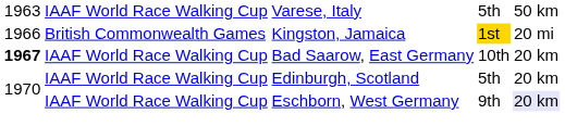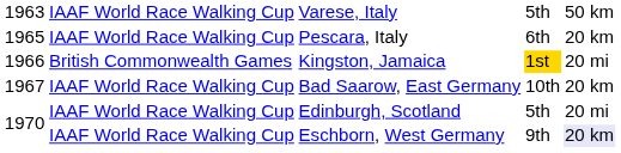 <table>
 <tr>
 <td>1963</td>
 <td><a href='#'>IAAF World Race Walking Cup</a></td>
 <td><a href='#'>Varese, Italy</a></td>
 <td>5th</td>
 <td>50 km</td>
 </tr>
 <tr>
+<td>1965</td>
+<td><a href='#'>IAAF World Race Walking Cup</a></td>
+<td><a href='#'>Pescara</a>, Italy</td>
+<td>6th</td>
+<td>20 km</td>
+</tr>
+<tr>
 <td>1966</td>
 <td><a href='#'>British Commonwealth Games</a></td>
 <td><a href='#'>Kingston, Jamaica</a></td>
 <td bgcolor="gold">1st</td>
 <td>20 mi</td>
 </tr>
 <tr>
-<td><strong>1967</strong></td>
+<td>1967</td>
 <td><a href='#'>IAAF World Race Walking Cup</a></td>
 <td><a href='#'>Bad Saarow</a>, <a href='#'>East Germany</a></td>
 <td>10th</td>
 <td>20 km</td>
 </tr>
 <tr>
 <td rowspan=2>1970</td>
 <td><a href='#'>IAAF World Race Walking Cup</a></td>
 <td><a href='#'>Edinburgh, Scotland</a></td>
 <td>5th</td>
-<td>20 km</td>
+<td>20 mi</td>
 </tr>
 <tr>
 <td><a href='#'>IAAF World Race Walking Cup</a></td>
 <td><a href='#'>Eschborn</a>, <a href='#'>West Germany</a></td>
 <td>9th</td>
 <td style="background: lavender;">20 km</td>
 </tr>
 </table>
